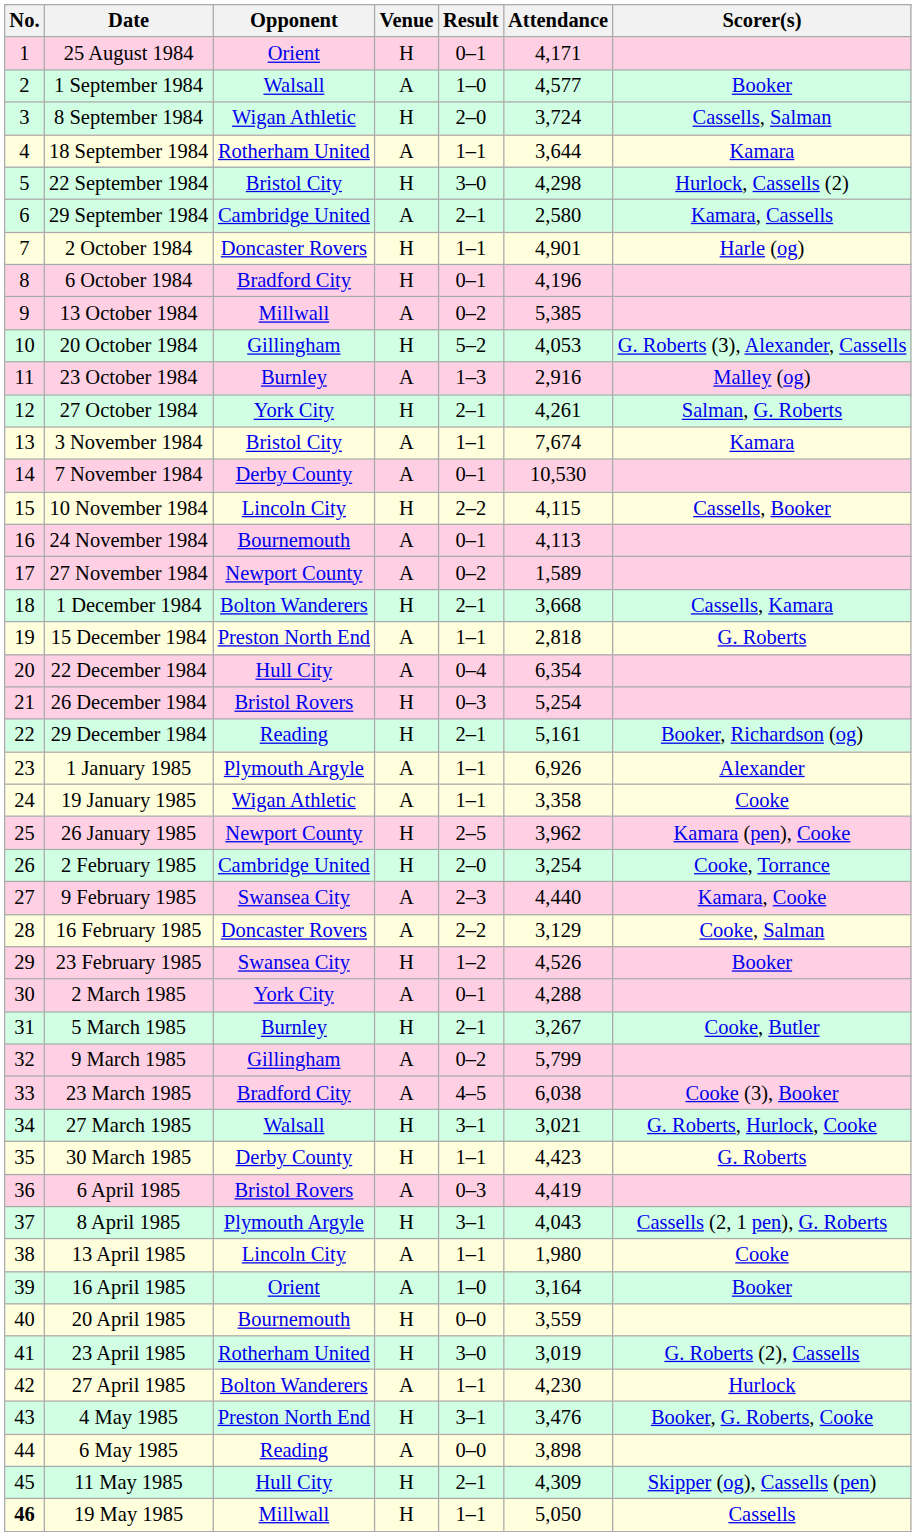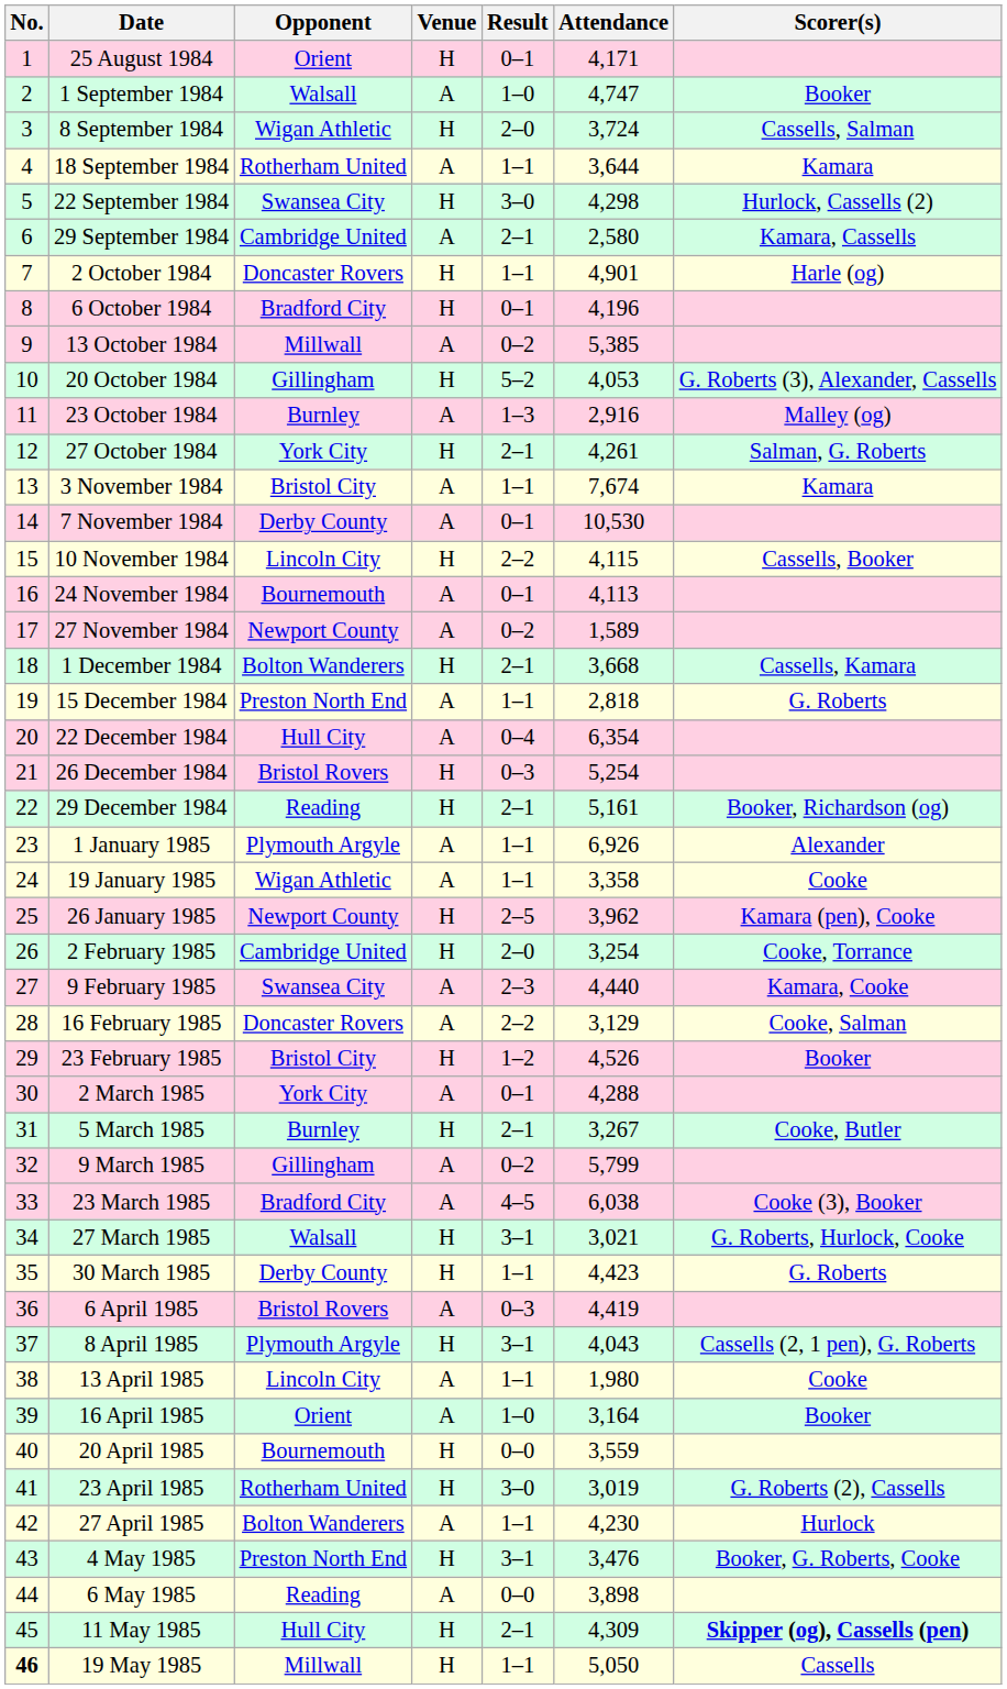 <table class="wikitable sortable" style="text-align:center;">
 <tr>
 <th>No.</th>
 <th>Date</th>
 <th>Opponent</th>
 <th>Venue</th>
 <th>Result</th>
 <th>Attendance</th>
 <th>Scorer(s)</th>
 </tr>
 <tr style="background:#ffd0e3;">
 <td>1</td>
 <td>25 August 1984</td>
 <td><a href='#'>Orient</a></td>
 <td>H</td>
 <td>0–1</td>
 <td>4,171</td>
 <td></td>
 </tr>
 <tr style="background:#d0ffe3;">
 <td>2</td>
 <td>1 September 1984</td>
 <td><a href='#'>Walsall</a></td>
 <td>A</td>
 <td>1–0</td>
-<td>4,577</td>
+<td>4,747</td>
 <td><a href='#'>Booker</a></td>
 </tr>
 <tr style="background:#d0ffe3;">
 <td>3</td>
 <td>8 September 1984</td>
 <td><a href='#'>Wigan Athletic</a></td>
 <td>H</td>
 <td>2–0</td>
 <td>3,724</td>
 <td><a href='#'>Cassells</a>, <a href='#'>Salman</a></td>
 </tr>
 <tr style="background:#ffd;">
 <td>4</td>
 <td>18 September 1984</td>
 <td><a href='#'>Rotherham United</a></td>
 <td>A</td>
 <td>1–1</td>
 <td>3,644</td>
 <td><a href='#'>Kamara</a></td>
 </tr>
 <tr style="background:#d0ffe3;">
 <td>5</td>
 <td>22 September 1984</td>
-<td><a href='#'>Bristol City</a></td>
+<td><a href='#'>Swansea City</a></td>
 <td>H</td>
 <td>3–0</td>
 <td>4,298</td>
 <td><a href='#'>Hurlock</a>, <a href='#'>Cassells</a> (2)</td>
 </tr>
 <tr style="background:#d0ffe3;">
 <td>6</td>
 <td>29 September 1984</td>
 <td><a href='#'>Cambridge United</a></td>
 <td>A</td>
 <td>2–1</td>
 <td>2,580</td>
 <td><a href='#'>Kamara</a>, <a href='#'>Cassells</a></td>
 </tr>
 <tr style="background:#ffd;">
 <td>7</td>
 <td>2 October 1984</td>
 <td><a href='#'>Doncaster Rovers</a></td>
 <td>H</td>
 <td>1–1</td>
 <td>4,901</td>
 <td><a href='#'>Harle</a> (<a href='#'>og</a>)</td>
 </tr>
 <tr style="background:#ffd0e3;">
 <td>8</td>
 <td>6 October 1984</td>
 <td><a href='#'>Bradford City</a></td>
 <td>H</td>
 <td>0–1</td>
 <td>4,196</td>
 <td></td>
 </tr>
 <tr style="background:#ffd0e3;">
 <td>9</td>
 <td>13 October 1984</td>
 <td><a href='#'>Millwall</a></td>
 <td>A</td>
 <td>0–2</td>
 <td>5,385</td>
 <td></td>
 </tr>
 <tr style="background:#d0ffe3;">
 <td>10</td>
 <td>20 October 1984</td>
 <td><a href='#'>Gillingham</a></td>
 <td>H</td>
 <td>5–2</td>
 <td>4,053</td>
 <td><a href='#'>G. Roberts</a> (3), <a href='#'>Alexander</a>, <a href='#'>Cassells</a></td>
 </tr>
 <tr style="background:#ffd0e3;">
 <td>11</td>
 <td>23 October 1984</td>
 <td><a href='#'>Burnley</a></td>
 <td>A</td>
 <td>1–3</td>
 <td>2,916</td>
 <td><a href='#'>Malley</a> (<a href='#'>og</a>)</td>
 </tr>
 <tr style="background:#d0ffe3;">
 <td>12</td>
 <td>27 October 1984</td>
 <td><a href='#'>York City</a></td>
 <td>H</td>
 <td>2–1</td>
 <td>4,261</td>
 <td><a href='#'>Salman</a>, <a href='#'>G. Roberts</a></td>
 </tr>
 <tr style="background:#ffd;">
 <td>13</td>
 <td>3 November 1984</td>
 <td><a href='#'>Bristol City</a></td>
 <td>A</td>
 <td>1–1</td>
 <td>7,674</td>
 <td><a href='#'>Kamara</a></td>
 </tr>
 <tr style="background:#ffd0e3;">
 <td>14</td>
 <td>7 November 1984</td>
 <td><a href='#'>Derby County</a></td>
 <td>A</td>
 <td>0–1</td>
 <td>10,530</td>
 <td></td>
 </tr>
 <tr style="background:#ffd;">
 <td>15</td>
 <td>10 November 1984</td>
 <td><a href='#'>Lincoln City</a></td>
 <td>H</td>
 <td>2–2</td>
 <td>4,115</td>
 <td><a href='#'>Cassells</a>, <a href='#'>Booker</a></td>
 </tr>
 <tr style="background:#ffd0e3;">
 <td>16</td>
 <td>24 November 1984</td>
 <td><a href='#'>Bournemouth</a></td>
 <td>A</td>
 <td>0–1</td>
 <td>4,113</td>
 <td></td>
 </tr>
 <tr style="background:#ffd0e3;">
 <td>17</td>
 <td>27 November 1984</td>
 <td><a href='#'>Newport County</a></td>
 <td>A</td>
 <td>0–2</td>
 <td>1,589</td>
 <td></td>
 </tr>
 <tr style="background:#d0ffe3;">
 <td>18</td>
 <td>1 December 1984</td>
 <td><a href='#'>Bolton Wanderers</a></td>
 <td>H</td>
 <td>2–1</td>
 <td>3,668</td>
 <td><a href='#'>Cassells</a>, <a href='#'>Kamara</a></td>
 </tr>
 <tr style="background:#ffd;">
 <td>19</td>
 <td>15 December 1984</td>
 <td><a href='#'>Preston North End</a></td>
 <td>A</td>
 <td>1–1</td>
 <td>2,818</td>
 <td><a href='#'>G. Roberts</a></td>
 </tr>
 <tr style="background:#ffd0e3;">
 <td>20</td>
 <td>22 December 1984</td>
 <td><a href='#'>Hull City</a></td>
 <td>A</td>
 <td>0–4</td>
 <td>6,354</td>
 <td></td>
 </tr>
 <tr style="background:#ffd0e3;">
 <td>21</td>
 <td>26 December 1984</td>
 <td><a href='#'>Bristol Rovers</a></td>
 <td>H</td>
 <td>0–3</td>
 <td>5,254</td>
 <td></td>
 </tr>
 <tr style="background:#d0ffe3;">
 <td>22</td>
 <td>29 December 1984</td>
 <td><a href='#'>Reading</a></td>
 <td>H</td>
 <td>2–1</td>
 <td>5,161</td>
 <td><a href='#'>Booker</a>, <a href='#'>Richardson</a> (<a href='#'>og</a>)</td>
 </tr>
 <tr style="background:#ffd;">
 <td>23</td>
 <td>1 January 1985</td>
 <td><a href='#'>Plymouth Argyle</a></td>
 <td>A</td>
 <td>1–1</td>
 <td>6,926</td>
 <td><a href='#'>Alexander</a></td>
 </tr>
 <tr style="background:#ffd;">
 <td>24</td>
 <td>19 January 1985</td>
 <td><a href='#'>Wigan Athletic</a></td>
 <td>A</td>
 <td>1–1</td>
 <td>3,358</td>
 <td><a href='#'>Cooke</a></td>
 </tr>
 <tr style="background:#ffd0e3;">
 <td>25</td>
 <td>26 January 1985</td>
 <td><a href='#'>Newport County</a></td>
 <td>H</td>
 <td>2–5</td>
 <td>3,962</td>
 <td><a href='#'>Kamara</a> (<a href='#'>pen</a>), <a href='#'>Cooke</a></td>
 </tr>
 <tr style="background:#d0ffe3;">
 <td>26</td>
 <td>2 February 1985</td>
 <td><a href='#'>Cambridge United</a></td>
 <td>H</td>
 <td>2–0</td>
 <td>3,254</td>
 <td><a href='#'>Cooke</a>, <a href='#'>Torrance</a></td>
 </tr>
 <tr style="background:#ffd0e3;">
 <td>27</td>
 <td>9 February 1985</td>
 <td><a href='#'>Swansea City</a></td>
 <td>A</td>
 <td>2–3</td>
 <td>4,440</td>
 <td><a href='#'>Kamara</a>, <a href='#'>Cooke</a></td>
 </tr>
 <tr style="background:#ffd;">
 <td>28</td>
 <td>16 February 1985</td>
 <td><a href='#'>Doncaster Rovers</a></td>
 <td>A</td>
 <td>2–2</td>
 <td>3,129</td>
 <td><a href='#'>Cooke</a>, <a href='#'>Salman</a></td>
 </tr>
 <tr style="background:#ffd0e3;">
 <td>29</td>
 <td>23 February 1985</td>
-<td><a href='#'>Swansea City</a></td>
+<td><a href='#'>Bristol City</a></td>
 <td>H</td>
 <td>1–2</td>
 <td>4,526</td>
 <td><a href='#'>Booker</a></td>
 </tr>
 <tr style="background:#ffd0e3;">
 <td>30</td>
 <td>2 March 1985</td>
 <td><a href='#'>York City</a></td>
 <td>A</td>
 <td>0–1</td>
 <td>4,288</td>
 <td></td>
 </tr>
 <tr style="background:#d0ffe3;">
 <td>31</td>
 <td>5 March 1985</td>
 <td><a href='#'>Burnley</a></td>
 <td>H</td>
 <td>2–1</td>
 <td>3,267</td>
 <td><a href='#'>Cooke</a>, <a href='#'>Butler</a></td>
 </tr>
 <tr style="background:#ffd0e3;">
 <td>32</td>
 <td>9 March 1985</td>
 <td><a href='#'>Gillingham</a></td>
 <td>A</td>
 <td>0–2</td>
 <td>5,799</td>
 <td></td>
 </tr>
 <tr style="background:#ffd0e3;">
 <td>33</td>
 <td>23 March 1985</td>
 <td><a href='#'>Bradford City</a></td>
 <td>A</td>
 <td>4–5</td>
 <td>6,038</td>
 <td><a href='#'>Cooke</a> (3), <a href='#'>Booker</a></td>
 </tr>
 <tr style="background:#d0ffe3;">
 <td>34</td>
 <td>27 March 1985</td>
 <td><a href='#'>Walsall</a></td>
 <td>H</td>
 <td>3–1</td>
 <td>3,021</td>
 <td><a href='#'>G. Roberts</a>, <a href='#'>Hurlock</a>, <a href='#'>Cooke</a></td>
 </tr>
 <tr style="background:#ffd;">
 <td>35</td>
 <td>30 March 1985</td>
 <td><a href='#'>Derby County</a></td>
 <td>H</td>
 <td>1–1</td>
 <td>4,423</td>
 <td><a href='#'>G. Roberts</a></td>
 </tr>
 <tr style="background:#ffd0e3;">
 <td>36</td>
 <td>6 April 1985</td>
 <td><a href='#'>Bristol Rovers</a></td>
 <td>A</td>
 <td>0–3</td>
 <td>4,419</td>
 <td></td>
 </tr>
 <tr style="background:#d0ffe3;">
 <td>37</td>
 <td>8 April 1985</td>
 <td><a href='#'>Plymouth Argyle</a></td>
 <td>H</td>
 <td>3–1</td>
 <td>4,043</td>
 <td><a href='#'>Cassells</a> (2, 1 <a href='#'>pen</a>), <a href='#'>G. Roberts</a></td>
 </tr>
 <tr style="background:#ffd;">
 <td>38</td>
 <td>13 April 1985</td>
 <td><a href='#'>Lincoln City</a></td>
 <td>A</td>
 <td>1–1</td>
 <td>1,980</td>
 <td><a href='#'>Cooke</a></td>
 </tr>
 <tr style="background:#d0ffe3;">
 <td>39</td>
 <td>16 April 1985</td>
 <td><a href='#'>Orient</a></td>
 <td>A</td>
 <td>1–0</td>
 <td>3,164</td>
 <td><a href='#'>Booker</a></td>
 </tr>
 <tr style="background:#ffd;">
 <td>40</td>
 <td>20 April 1985</td>
 <td><a href='#'>Bournemouth</a></td>
 <td>H</td>
 <td>0–0</td>
 <td>3,559</td>
 <td></td>
 </tr>
 <tr style="background:#d0ffe3;">
 <td>41</td>
 <td>23 April 1985</td>
 <td><a href='#'>Rotherham United</a></td>
 <td>H</td>
 <td>3–0</td>
 <td>3,019</td>
 <td><a href='#'>G. Roberts</a> (2), <a href='#'>Cassells</a></td>
 </tr>
 <tr style="background:#ffd;">
 <td>42</td>
 <td>27 April 1985</td>
 <td><a href='#'>Bolton Wanderers</a></td>
 <td>A</td>
 <td>1–1</td>
 <td>4,230</td>
 <td><a href='#'>Hurlock</a></td>
 </tr>
 <tr style="background:#d0ffe3;">
 <td>43</td>
 <td>4 May 1985</td>
 <td><a href='#'>Preston North End</a></td>
 <td>H</td>
 <td>3–1</td>
 <td>3,476</td>
 <td><a href='#'>Booker</a>, <a href='#'>G. Roberts</a>, <a href='#'>Cooke</a></td>
 </tr>
 <tr style="background:#ffd;">
 <td>44</td>
 <td>6 May 1985</td>
 <td><a href='#'>Reading</a></td>
 <td>A</td>
 <td>0–0</td>
 <td>3,898</td>
 <td></td>
 </tr>
 <tr style="background:#d0ffe3;">
 <td>45</td>
 <td>11 May 1985</td>
 <td><a href='#'>Hull City</a></td>
 <td>H</td>
 <td>2–1</td>
 <td>4,309</td>
-<td><a href='#'>Skipper</a> (<a href='#'>og</a>), <a href='#'>Cassells</a> (<a href='#'>pen</a>)</td>
+<td><strong><a href='#'>Skipper</a> (<a href='#'>og</a>), <a href='#'>Cassells</a> (<a href='#'>pen</a>)</strong></td>
 </tr>
 <tr style="background:#ffd;">
 <td><strong>46</strong></td>
 <td>19 May 1985</td>
 <td><a href='#'>Millwall</a></td>
 <td>H</td>
 <td>1–1</td>
 <td>5,050</td>
 <td><a href='#'>Cassells</a></td>
 </tr>
 </table>
